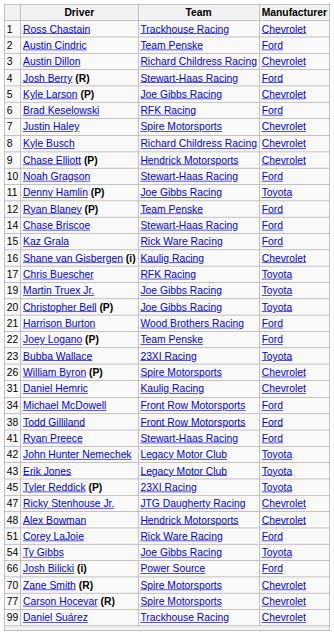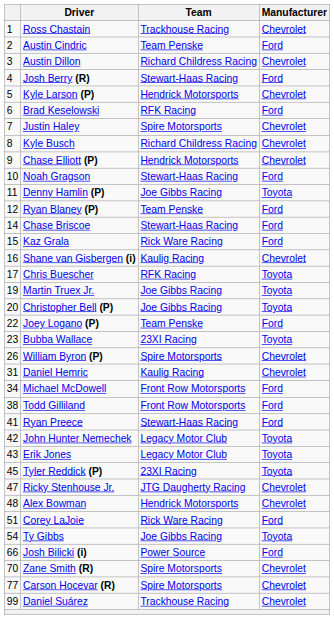 <table class="wikitable" style="font-size:95%">
 <tr>
 <th></th>
 <th>Driver</th>
 <th>Team</th>
 <th>Manufacturer</th>
 </tr>
 <tr>
 <td>1</td>
 <td><a href='#'>Ross Chastain</a></td>
 <td><a href='#'>Trackhouse Racing</a></td>
 <td><a href='#'>Chevrolet</a></td>
 </tr>
 <tr>
 <td>2</td>
 <td><a href='#'>Austin Cindric</a></td>
 <td><a href='#'>Team Penske</a></td>
 <td><a href='#'>Ford</a></td>
 </tr>
 <tr>
 <td>3</td>
 <td><a href='#'>Austin Dillon</a></td>
 <td><a href='#'>Richard Childress Racing</a></td>
 <td><a href='#'>Chevrolet</a></td>
 </tr>
 <tr>
 <td>4</td>
 <td><a href='#'>Josh Berry</a> <strong>(R)</strong></td>
 <td><a href='#'>Stewart-Haas Racing</a></td>
 <td><a href='#'>Ford</a></td>
 </tr>
 <tr>
 <td>5</td>
 <td><a href='#'>Kyle Larson</a> <strong>(P)</strong></td>
-<td><a href='#'>Joe Gibbs Racing</a></td>
+<td><a href='#'>Hendrick Motorsports</a></td>
 <td><a href='#'>Chevrolet</a></td>
 </tr>
 <tr>
 <td>6</td>
 <td><a href='#'>Brad Keselowski</a></td>
 <td><a href='#'>RFK Racing</a></td>
 <td><a href='#'>Ford</a></td>
 </tr>
 <tr>
 <td>7</td>
 <td><a href='#'>Justin Haley</a></td>
 <td><a href='#'>Spire Motorsports</a></td>
 <td><a href='#'>Chevrolet</a></td>
 </tr>
 <tr>
 <td>8</td>
 <td><a href='#'>Kyle Busch</a></td>
 <td><a href='#'>Richard Childress Racing</a></td>
 <td><a href='#'>Chevrolet</a></td>
 </tr>
 <tr>
 <td>9</td>
 <td><a href='#'>Chase Elliott</a> <strong>(P)</strong></td>
 <td><a href='#'>Hendrick Motorsports</a></td>
 <td><a href='#'>Chevrolet</a></td>
 </tr>
 <tr>
 <td>10</td>
 <td><a href='#'>Noah Gragson</a></td>
 <td><a href='#'>Stewart-Haas Racing</a></td>
 <td><a href='#'>Ford</a></td>
 </tr>
 <tr>
 <td>11</td>
 <td><a href='#'>Denny Hamlin</a> <strong>(P)</strong></td>
 <td><a href='#'>Joe Gibbs Racing</a></td>
 <td><a href='#'>Toyota</a></td>
 </tr>
 <tr>
 <td>12</td>
 <td><a href='#'>Ryan Blaney</a> <strong>(P)</strong></td>
 <td><a href='#'>Team Penske</a></td>
 <td><a href='#'>Ford</a></td>
 </tr>
 <tr>
 <td>14</td>
 <td><a href='#'>Chase Briscoe</a></td>
 <td><a href='#'>Stewart-Haas Racing</a></td>
 <td><a href='#'>Ford</a></td>
 </tr>
 <tr>
 <td>15</td>
 <td><a href='#'>Kaz Grala</a></td>
 <td><a href='#'>Rick Ware Racing</a></td>
 <td><a href='#'>Ford</a></td>
 </tr>
 <tr>
 <td>16</td>
 <td><a href='#'>Shane van Gisbergen</a> <strong>(i)</strong></td>
 <td><a href='#'>Kaulig Racing</a></td>
 <td><a href='#'>Chevrolet</a></td>
 </tr>
 <tr>
 <td>17</td>
 <td><a href='#'>Chris Buescher</a></td>
 <td><a href='#'>RFK Racing</a></td>
 <td><a href='#'>Toyota</a></td>
 </tr>
 <tr>
 <td>19</td>
 <td><a href='#'>Martin Truex Jr.</a></td>
 <td><a href='#'>Joe Gibbs Racing</a></td>
 <td><a href='#'>Toyota</a></td>
 </tr>
 <tr>
 <td>20</td>
 <td><a href='#'>Christopher Bell</a> <strong>(P)</strong></td>
 <td><a href='#'>Joe Gibbs Racing</a></td>
 <td><a href='#'>Toyota</a></td>
-</tr>
-<tr>
-<td>21</td>
-<td><a href='#'>Harrison Burton</a></td>
-<td><a href='#'>Wood Brothers Racing</a></td>
-<td><a href='#'>Ford</a></td>
 </tr>
 <tr>
 <td>22</td>
 <td><a href='#'>Joey Logano</a> <strong>(P)</strong></td>
 <td><a href='#'>Team Penske</a></td>
 <td><a href='#'>Ford</a></td>
 </tr>
 <tr>
 <td>23</td>
 <td><a href='#'>Bubba Wallace</a></td>
 <td><a href='#'>23XI Racing</a></td>
 <td><a href='#'>Toyota</a></td>
 </tr>
 <tr>
 <td>26</td>
 <td><a href='#'>William Byron</a> <strong>(P)</strong></td>
 <td><a href='#'>Spire Motorsports</a></td>
 <td><a href='#'>Chevrolet</a></td>
 </tr>
 <tr>
 <td>31</td>
 <td><a href='#'>Daniel Hemric</a></td>
 <td><a href='#'>Kaulig Racing</a></td>
 <td><a href='#'>Chevrolet</a></td>
 </tr>
 <tr>
 <td>34</td>
 <td><a href='#'>Michael McDowell</a></td>
 <td><a href='#'>Front Row Motorsports</a></td>
 <td><a href='#'>Ford</a></td>
 </tr>
 <tr>
 <td>38</td>
 <td><a href='#'>Todd Gilliland</a></td>
 <td><a href='#'>Front Row Motorsports</a></td>
 <td><a href='#'>Ford</a></td>
 </tr>
 <tr>
 <td>41</td>
 <td><a href='#'>Ryan Preece</a></td>
 <td><a href='#'>Stewart-Haas Racing</a></td>
 <td><a href='#'>Ford</a></td>
 </tr>
 <tr>
 <td>42</td>
 <td><a href='#'>John Hunter Nemechek</a></td>
 <td><a href='#'>Legacy Motor Club</a></td>
 <td><a href='#'>Toyota</a></td>
 </tr>
 <tr>
 <td>43</td>
 <td><a href='#'>Erik Jones</a></td>
 <td><a href='#'>Legacy Motor Club</a></td>
 <td><a href='#'>Toyota</a></td>
 </tr>
 <tr>
 <td>45</td>
 <td><a href='#'>Tyler Reddick</a> <strong>(P)</strong></td>
 <td><a href='#'>23XI Racing</a></td>
 <td><a href='#'>Toyota</a></td>
 </tr>
 <tr>
 <td>47</td>
 <td><a href='#'>Ricky Stenhouse Jr.</a></td>
 <td><a href='#'>JTG Daugherty Racing</a></td>
 <td><a href='#'>Chevrolet</a></td>
 </tr>
 <tr>
 <td>48</td>
 <td><a href='#'>Alex Bowman</a></td>
 <td><a href='#'>Hendrick Motorsports</a></td>
 <td><a href='#'>Chevrolet</a></td>
 </tr>
 <tr>
 <td>51</td>
 <td><a href='#'>Corey LaJoie</a></td>
 <td><a href='#'>Rick Ware Racing</a></td>
 <td><a href='#'>Ford</a></td>
 </tr>
 <tr>
 <td>54</td>
 <td><a href='#'>Ty Gibbs</a></td>
 <td><a href='#'>Joe Gibbs Racing</a></td>
 <td><a href='#'>Toyota</a></td>
 </tr>
 <tr>
 <td>66</td>
 <td><a href='#'>Josh Bilicki</a> <strong>(i)</strong></td>
 <td><a href='#'>Power Source</a></td>
 <td><a href='#'>Ford</a></td>
 </tr>
 <tr>
 <td>70</td>
 <td><a href='#'>Zane Smith</a> <strong>(R)</strong></td>
 <td><a href='#'>Spire Motorsports</a></td>
 <td><a href='#'>Chevrolet</a></td>
 </tr>
 <tr>
 <td>77</td>
 <td><a href='#'>Carson Hocevar</a> <strong>(R)</strong></td>
 <td><a href='#'>Spire Motorsports</a></td>
 <td><a href='#'>Chevrolet</a></td>
 </tr>
 <tr>
 <td>99</td>
 <td><a href='#'>Daniel Suárez</a></td>
 <td><a href='#'>Trackhouse Racing</a></td>
 <td><a href='#'>Chevrolet</a></td>
 </tr>
 <tr>
 <th colspan="4"></th>
 </tr>
 </table>
